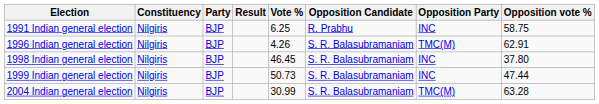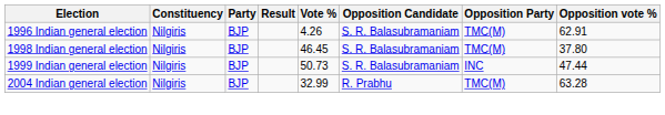 <table class="sortable wikitable"style="font-size: 95%">
 <tr>
 <th>Election</th>
 <th>Constituency</th>
 <th>Party</th>
 <th>Result</th>
 <th>Vote %</th>
 <th>Opposition Candidate</th>
 <th>Opposition Party</th>
 <th>Opposition vote %</th>
-</tr>
-<tr>
-<td><a href='#'>1991 Indian general election</a></td>
-<td><a href='#'>Nilgiris</a></td>
-<td><a href='#'>BJP</a></td>
-<td></td>
-<td>6.25</td>
-<td><a href='#'>R. Prabhu</a></td>
-<td><a href='#'>INC</a></td>
-<td>58.75</td>
 </tr>
 <tr>
 <td><a href='#'>1996 Indian general election</a></td>
 <td><a href='#'>Nilgiris</a></td>
 <td><a href='#'>BJP</a></td>
 <td></td>
 <td>4.26</td>
 <td><a href='#'>S. R. Balasubramaniam</a></td>
 <td><a href='#'>TMC(M)</a></td>
 <td>62.91</td>
 </tr>
 <tr>
 <td><a href='#'>1998 Indian general election</a></td>
 <td><a href='#'>Nilgiris</a></td>
 <td><a href='#'>BJP</a></td>
 <td></td>
 <td>46.45</td>
 <td><a href='#'>S. R. Balasubramaniam</a></td>
-<td><a href='#'>INC</a></td>
+<td><a href='#'>TMC(M)</a></td>
 <td>37.80</td>
 </tr>
 <tr>
 <td><a href='#'>1999 Indian general election</a></td>
 <td><a href='#'>Nilgiris</a></td>
 <td><a href='#'>BJP</a></td>
 <td></td>
 <td>50.73</td>
 <td><a href='#'>S. R. Balasubramaniam</a></td>
 <td><a href='#'>INC</a></td>
 <td>47.44</td>
 </tr>
 <tr>
 <td><a href='#'>2004 Indian general election</a></td>
 <td><a href='#'>Nilgiris</a></td>
 <td><a href='#'>BJP</a></td>
 <td></td>
-<td>30.99</td>
-<td><a href='#'>S. R. Balasubramaniam</a></td>
+<td>32.99</td>
+<td><a href='#'>R. Prabhu</a></td>
 <td><a href='#'>TMC(M)</a></td>
 <td>63.28</td>
 </tr>
 </table>
